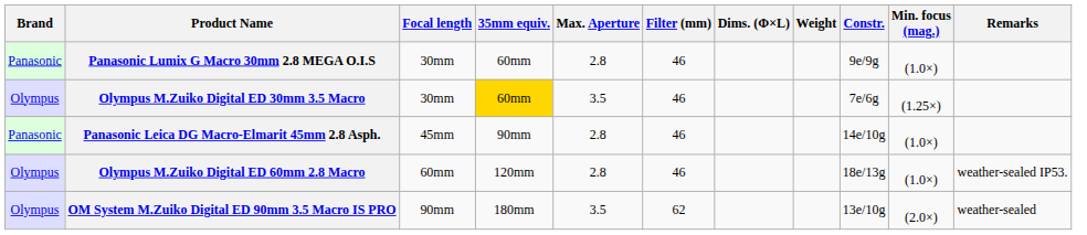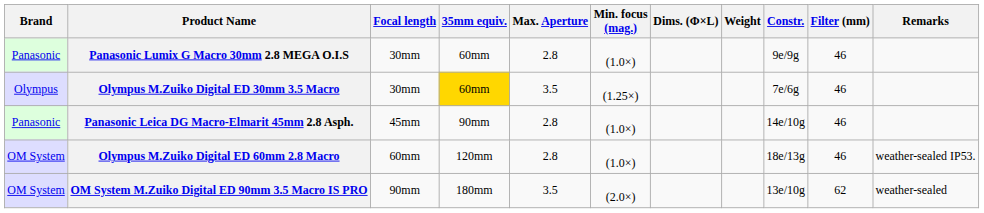 <table class="wikitable sortable" style="font-size:85%;text-align:center;">
 <tr>
 <th>Brand</th>
 <th>Product Name</th>
 <th><a href='#'>Focal length</a></th>
 <th><a href='#'>35mm equiv.</a></th>
 <th>Max. <a href='#'>Aperture</a></th>
-<th><a href='#'>Filter</a> (mm)</th>
+<th>Min. focus<br><a href='#'>(mag.)</a></th>
 <th>Dims. (Φ×L)</th>
 <th>Weight</th>
 <th><a href='#'>Constr.</a></th>
-<th>Min. focus<br><a href='#'>(mag.)</a></th>
+<th><a href='#'>Filter</a> (mm)</th>
 <th class="unsortable">Remarks</th>
 </tr>
 <tr>
 <td style="background:#dfd;"><a href='#'>Panasonic</a></td>
 <th><a href='#'>Panasonic Lumix G Macro 30mm</a> 2.8 MEGA O.I.S</th>
 <td>30mm</td>
 <td>60mm</td>
 <td>2.8</td>
-<td>46</td>
+<td><br>(1.0×)</td>
 <td></td>
 <td></td>
 <td>9e/9g</td>
-<td><br>(1.0×)</td>
+<td>46</td>
 <td style="text-align:left;"></td>
 </tr>
 <tr>
 <td style="background:#ddf;"><a href='#'>Olympus</a></td>
 <th><a href='#'>Olympus M.Zuiko Digital ED 30mm 3.5 Macro</a></th>
 <td>30mm</td>
 <td style="background: gold;">60mm</td>
 <td>3.5</td>
-<td>46</td>
+<td><br>(1.25×)</td>
 <td></td>
 <td></td>
 <td>7e/6g</td>
-<td><br>(1.25×)</td>
+<td>46</td>
 <td style="text-align:left;"></td>
 </tr>
 <tr>
 <td style="background:#dfd;"><a href='#'>Panasonic</a></td>
 <th><a href='#'>Panasonic Leica DG Macro-Elmarit 45mm</a> 2.8 Asph.</th>
 <td>45mm</td>
 <td>90mm</td>
 <td>2.8</td>
-<td>46</td>
+<td><br>(1.0×)</td>
 <td></td>
 <td></td>
 <td>14e/10g</td>
-<td><br>(1.0×)</td>
+<td>46</td>
 <td style="text-align:left;"></td>
 </tr>
 <tr>
-<td style="background:#ddf;"><a href='#'>Olympus</a></td>
+<td style="background:#ddf;"><a href='#'>OM System</a></td>
 <th><a href='#'>Olympus M.Zuiko Digital ED 60mm 2.8 Macro</a></th>
 <td>60mm</td>
 <td>120mm</td>
 <td>2.8</td>
-<td>46</td>
+<td><br>(1.0×)</td>
 <td></td>
 <td></td>
 <td>18e/13g</td>
-<td><br>(1.0×)</td>
+<td>46</td>
 <td style="text-align:left;">weather-sealed IP53.</td>
 </tr>
 <tr>
-<td style="background:#ddf;"><a href='#'>Olympus</a></td>
+<td style="background:#ddf;"><a href='#'>OM System</a></td>
 <th><a href='#'>OM System M.Zuiko Digital ED 90mm 3.5 Macro IS PRO</a></th>
 <td>90mm</td>
 <td>180mm</td>
 <td>3.5</td>
-<td>62</td>
+<td><br>(2.0×)</td>
 <td></td>
 <td></td>
 <td>13e/10g</td>
-<td><br>(2.0×)</td>
+<td>62</td>
 <td style="text-align:left;">weather-sealed</td>
 </tr>
 </table>
